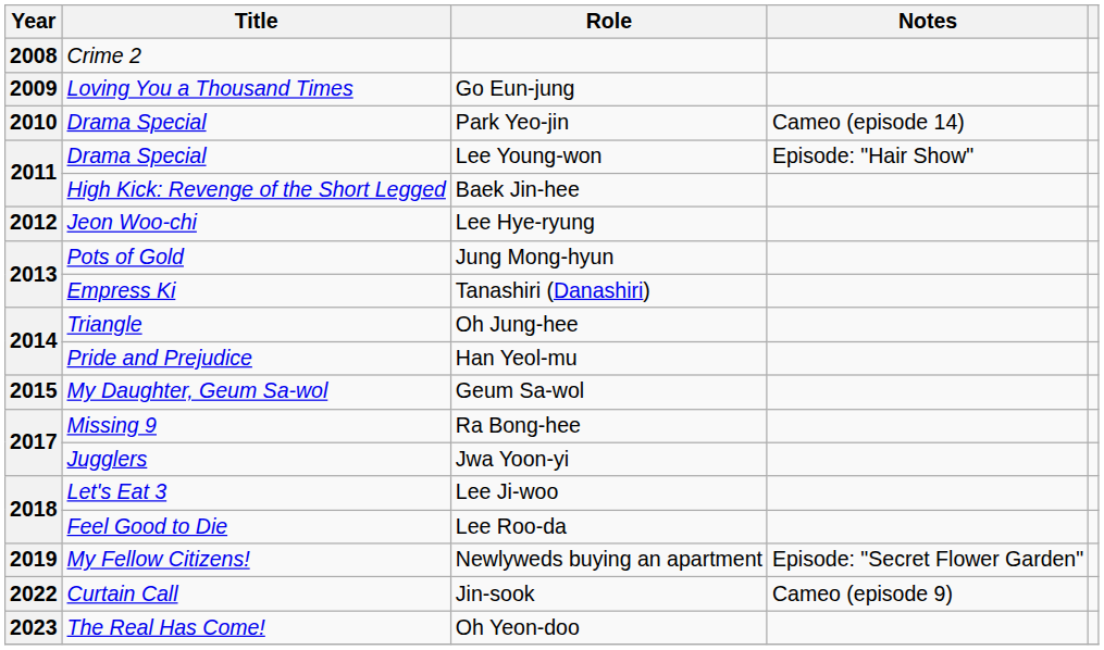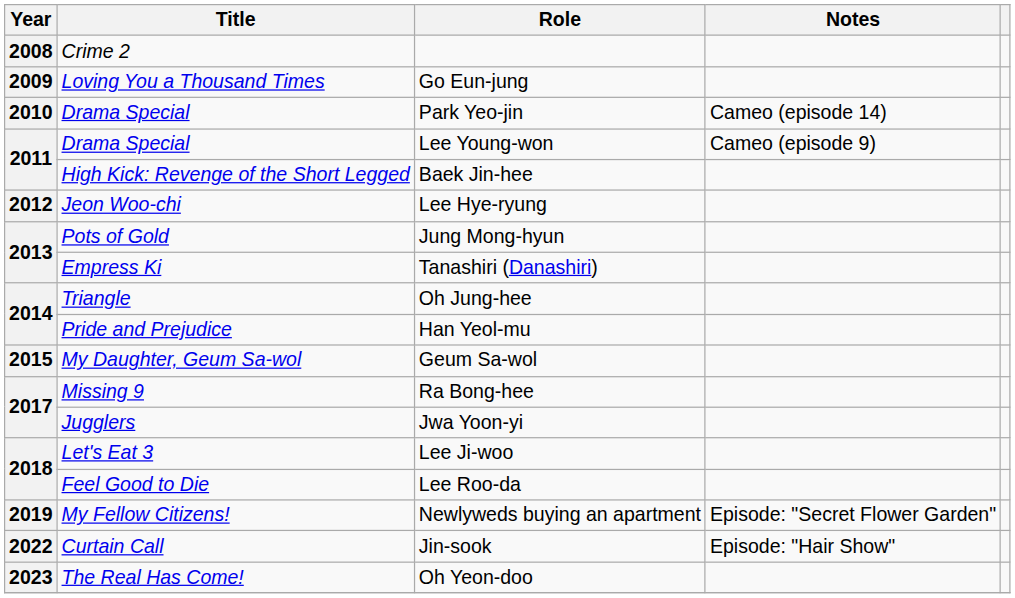 <table class="wikitable plainrowheaders sortable">
 <tr>
 <th scope="col">Year</th>
 <th scope="col">Title</th>
 <th scope="col">Role</th>
 <th scope="col">Notes</th>
 <th scope="col" class="unsortable"></th>
 </tr>
 <tr>
 <th scope="row">2008</th>
 <td><em>Crime 2</em></td>
 <td></td>
 <td></td>
 <td></td>
 </tr>
 <tr>
 <th scope="row">2009</th>
 <td><em><a href='#'>Loving You a Thousand Times</a></em></td>
 <td>Go Eun-jung</td>
 <td></td>
 <td style="text-align:center"></td>
 </tr>
 <tr>
 <th scope="row">2010</th>
 <td><em><a href='#'>Drama Special</a></em></td>
 <td>Park Yeo-jin</td>
 <td>Cameo (episode 14)</td>
 <td style="text-align:center"></td>
 </tr>
 <tr>
 <th scope="row" rowspan=2>2011</th>
 <td><em><a href='#'>Drama Special</a></em></td>
 <td>Lee Young-won</td>
-<td>Episode: "Hair Show"</td>
+<td>Cameo (episode 9)</td>
 <td style="text-align:center"></td>
 </tr>
 <tr>
 <td><em><a href='#'>High Kick: Revenge of the Short Legged</a></em></td>
 <td>Baek Jin-hee</td>
 <td></td>
 <td style="text-align:center"></td>
 </tr>
 <tr>
 <th scope="row">2012</th>
 <td><em><a href='#'>Jeon Woo-chi</a></em></td>
 <td>Lee Hye-ryung</td>
 <td></td>
 <td style="text-align:center"></td>
 </tr>
 <tr>
 <th scope="row" rowspan=2>2013</th>
 <td><em><a href='#'>Pots of Gold</a></em></td>
 <td>Jung Mong-hyun</td>
 <td></td>
 <td style="text-align:center"></td>
 </tr>
 <tr>
 <td><em><a href='#'>Empress Ki</a></em></td>
 <td>Tanashiri (<a href='#'>Danashiri</a>)</td>
 <td></td>
 <td style="text-align:center"></td>
 </tr>
 <tr>
 <th scope="row" rowspan=2>2014</th>
 <td><em><a href='#'>Triangle</a></em></td>
 <td>Oh Jung-hee</td>
 <td></td>
 <td style="text-align:center"></td>
 </tr>
 <tr>
 <td><em><a href='#'>Pride and Prejudice</a></em></td>
 <td>Han Yeol-mu</td>
 <td></td>
 <td style="text-align:center"></td>
 </tr>
 <tr>
 <th scope="row">2015</th>
 <td><em><a href='#'>My Daughter, Geum Sa-wol</a></em></td>
 <td>Geum Sa-wol</td>
 <td></td>
 <td style="text-align:center"></td>
 </tr>
 <tr>
 <th scope="row" rowspan=2>2017</th>
 <td><em><a href='#'>Missing 9</a></em></td>
 <td>Ra Bong-hee</td>
 <td></td>
 <td style="text-align:center"></td>
 </tr>
 <tr>
 <td><em><a href='#'>Jugglers</a></em></td>
 <td>Jwa Yoon-yi</td>
 <td></td>
 <td style="text-align:center"></td>
 </tr>
 <tr>
 <th scope="row" rowspan=2>2018</th>
 <td><em><a href='#'>Let's Eat 3</a></em></td>
 <td>Lee Ji-woo</td>
 <td></td>
 <td style="text-align:center"></td>
 </tr>
 <tr>
 <td><em><a href='#'>Feel Good to Die</a></em></td>
 <td>Lee Roo-da</td>
 <td></td>
 <td style="text-align:center"></td>
 </tr>
 <tr>
 <th scope="row">2019</th>
 <td><em><a href='#'>My Fellow Citizens!</a></em></td>
 <td>Newlyweds buying an apartment</td>
 <td>Episode: "Secret Flower Garden"</td>
 <td style="text-align:center"></td>
 </tr>
 <tr>
 <th scope="row">2022</th>
 <td><em><a href='#'>Curtain Call</a></em></td>
 <td>Jin-sook</td>
-<td>Cameo (episode 9)</td>
+<td>Episode: "Hair Show"</td>
 <td style="text-align:center"></td>
 </tr>
 <tr>
 <th scope="row">2023</th>
 <td><em><a href='#'>The Real Has Come!</a></em></td>
 <td>Oh Yeon-doo</td>
 <td></td>
 <td style="text-align:center"></td>
 </tr>
 <tr>
 </tr>
 </table>
